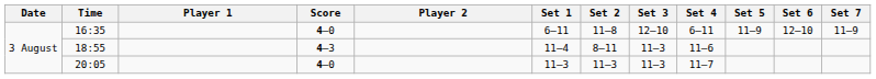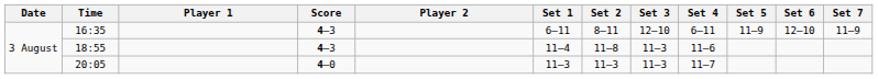 <table class="wikitable" style="text-align: center; font-size:90% ">
 <tr>
 <th width="60">Date</th>
 <th width="60">Time</th>
 <th align="right" width="200">Player 1</th>
 <th width="60">Score</th>
 <th align="left" width="200">Player 2</th>
 <th width="50">Set 1</th>
 <th width="50">Set 2</th>
 <th width="50">Set 3</th>
 <th width="50">Set 4</th>
 <th width="50">Set 5</th>
 <th width="50">Set 6</th>
 <th width="50">Set 7</th>
 </tr>
 <tr>
 <td rowspan=3>3 August</td>
 <td>16:35</td>
 <td align=left><strong></strong></td>
-<td align=center><strong>4</strong>–0</td>
+<td align=center><strong>4</strong>–3</td>
 <td align=left></td>
 <td>6–11</td>
-<td>11–8</td>
+<td>8–11</td>
 <td>12–10</td>
 <td>6–11</td>
 <td>11–9</td>
 <td>12–10</td>
 <td>11–9</td>
 </tr>
 <tr>
 <td>18:55</td>
 <td align=left><strong></strong></td>
 <td align=center><strong>4</strong>–3</td>
 <td align=left></td>
 <td>11–4</td>
-<td>8–11</td>
+<td>11–8</td>
 <td>11–3</td>
 <td>11–6</td>
 <td></td>
 <td></td>
 <td></td>
 </tr>
 <tr>
 <td>20:05</td>
 <td align=left><strong></strong></td>
 <td align=center><strong>4</strong>–0</td>
 <td align=left></td>
 <td>11–3</td>
 <td>11–3</td>
 <td>11–3</td>
 <td>11–7</td>
 <td></td>
 <td></td>
 <td></td>
 </tr>
 </table>
